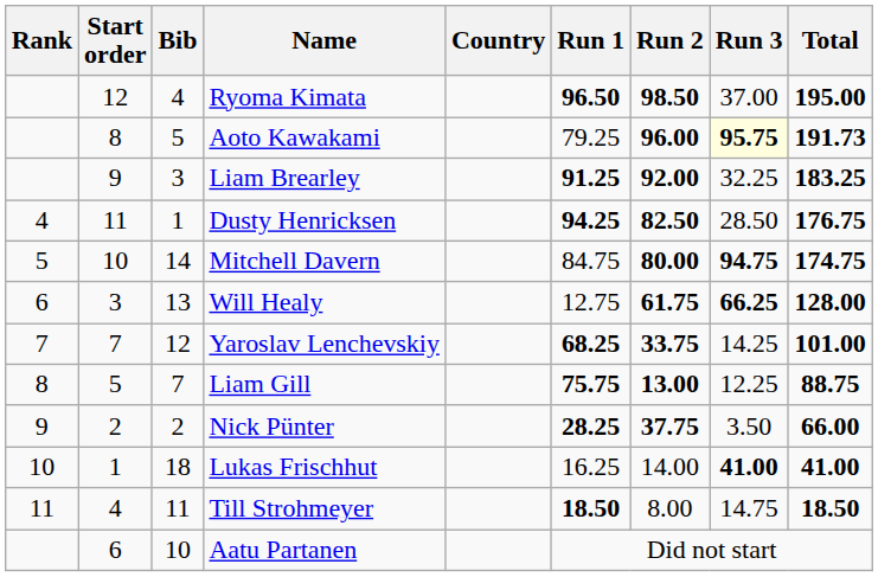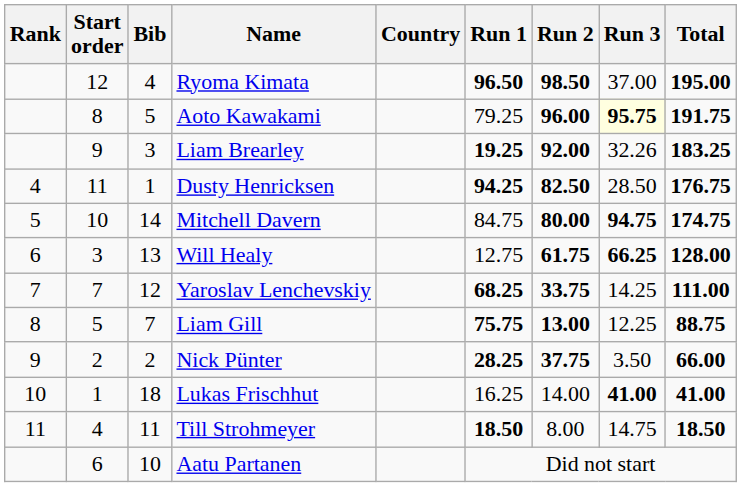 <table class="wikitable sortable" style="text-align:center">
 <tr>
 <th>Rank</th>
 <th>Start<br>order</th>
 <th>Bib</th>
 <th>Name</th>
 <th>Country</th>
 <th>Run 1</th>
 <th>Run 2</th>
 <th>Run 3</th>
 <th>Total</th>
 </tr>
 <tr>
 <td></td>
 <td>12</td>
 <td>4</td>
 <td align=left><a href='#'>Ryoma Kimata</a></td>
 <td align=left></td>
 <td><strong>96.50</strong></td>
 <td><strong>98.50</strong></td>
 <td>37.00</td>
 <td><strong>195.00</strong></td>
 </tr>
 <tr>
 <td></td>
 <td>8</td>
 <td>5</td>
 <td align=left><a href='#'>Aoto Kawakami</a></td>
 <td align=left></td>
 <td>79.25</td>
 <td><strong>96.00</strong></td>
 <td style="background: lightyellow;"><strong>95.75</strong></td>
-<td><strong>191.73</strong></td>
+<td><strong>191.75</strong></td>
 </tr>
 <tr>
 <td></td>
 <td>9</td>
 <td>3</td>
 <td align=left><a href='#'>Liam Brearley</a></td>
 <td align=left></td>
-<td><strong>91.25</strong></td>
+<td><strong>19.25</strong></td>
 <td><strong>92.00</strong></td>
-<td>32.25</td>
+<td>32.26</td>
 <td><strong>183.25</strong></td>
 </tr>
 <tr>
 <td>4</td>
 <td>11</td>
 <td>1</td>
 <td align=left><a href='#'>Dusty Henricksen</a></td>
 <td align=left></td>
 <td><strong>94.25</strong></td>
 <td><strong>82.50</strong></td>
 <td>28.50</td>
 <td><strong>176.75</strong></td>
 </tr>
 <tr>
 <td>5</td>
 <td>10</td>
 <td>14</td>
 <td align=left><a href='#'>Mitchell Davern</a></td>
 <td align=left></td>
 <td>84.75</td>
 <td><strong>80.00</strong></td>
 <td><strong>94.75</strong></td>
 <td><strong>174.75</strong></td>
 </tr>
 <tr>
 <td>6</td>
 <td>3</td>
 <td>13</td>
 <td align=left><a href='#'>Will Healy</a></td>
 <td align=left></td>
 <td>12.75</td>
 <td><strong>61.75</strong></td>
 <td><strong>66.25</strong></td>
 <td><strong>128.00</strong></td>
 </tr>
 <tr>
 <td>7</td>
 <td>7</td>
 <td>12</td>
 <td align=left><a href='#'>Yaroslav Lenchevskiy</a></td>
 <td align=left></td>
 <td><strong>68.25</strong></td>
 <td><strong>33.75</strong></td>
 <td>14.25</td>
-<td><strong>101.00</strong></td>
+<td><strong>111.00</strong></td>
 </tr>
 <tr>
 <td>8</td>
 <td>5</td>
 <td>7</td>
 <td align=left><a href='#'>Liam Gill</a></td>
 <td align=left></td>
 <td><strong>75.75</strong></td>
 <td><strong>13.00</strong></td>
 <td>12.25</td>
 <td><strong>88.75</strong></td>
 </tr>
 <tr>
 <td>9</td>
 <td>2</td>
 <td>2</td>
 <td align=left><a href='#'>Nick Pünter</a></td>
 <td align=left></td>
 <td><strong>28.25</strong></td>
 <td><strong>37.75</strong></td>
 <td>3.50</td>
 <td><strong>66.00</strong></td>
 </tr>
 <tr>
 <td>10</td>
 <td>1</td>
 <td>18</td>
 <td align=left><a href='#'>Lukas Frischhut</a></td>
 <td align=left></td>
 <td>16.25</td>
 <td>14.00</td>
 <td><strong>41.00</strong></td>
 <td><strong>41.00</strong></td>
 </tr>
 <tr>
 <td>11</td>
 <td>4</td>
 <td>11</td>
 <td align=left><a href='#'>Till Strohmeyer</a></td>
 <td align=left></td>
 <td><strong>18.50</strong></td>
 <td>8.00</td>
 <td>14.75</td>
 <td><strong>18.50</strong></td>
 </tr>
 <tr>
 <td></td>
 <td>6</td>
 <td>10</td>
 <td align=left><a href='#'>Aatu Partanen</a></td>
 <td align=left></td>
 <td colspan=4>Did not start</td>
 </tr>
 </table>
